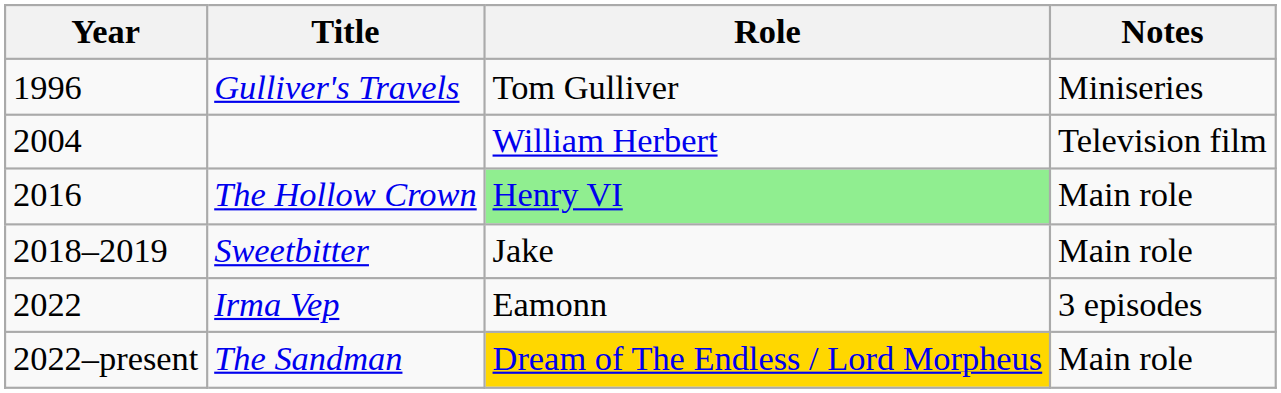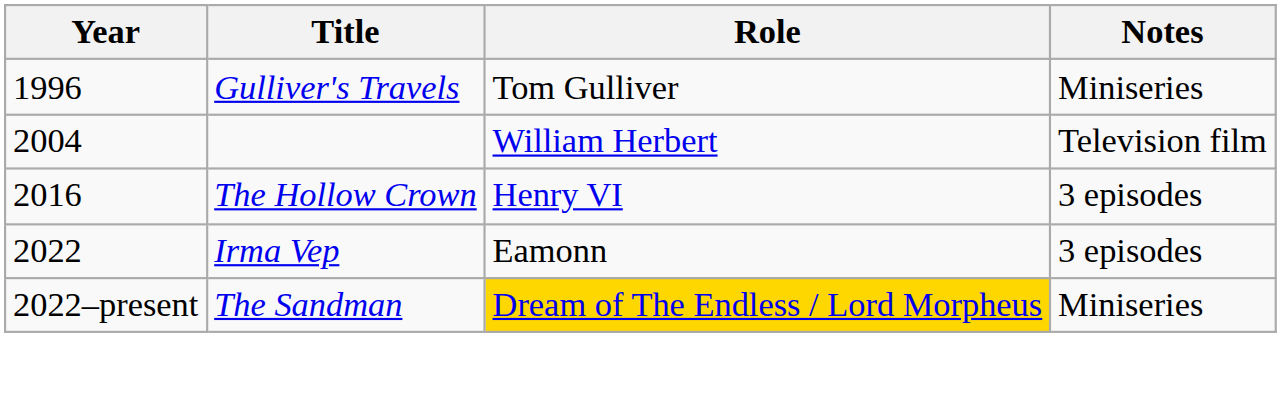 <table class="wikitable sortable">
 <tr>
 <th>Year</th>
 <th>Title</th>
 <th>Role</th>
 <th class="unsortable">Notes</th>
 </tr>
 <tr>
 <td>1996</td>
 <td><em><a href='#'>Gulliver's Travels</a></em></td>
 <td>Tom Gulliver</td>
 <td>Miniseries</td>
 </tr>
 <tr>
 <td>2004</td>
 <td><em></em></td>
 <td><a href='#'>William Herbert</a></td>
 <td>Television film</td>
 </tr>
 <tr>
 <td>2016</td>
 <td><em><a href='#'>The Hollow Crown</a></em></td>
-<td style="background: lightgreen;"><a href='#'>Henry VI</a></td>
-<td>Main role</td>
-</tr>
-<tr>
-<td>2018–2019</td>
-<td><em><a href='#'>Sweetbitter</a></em></td>
-<td>Jake</td>
-<td>Main role</td>
+<td><a href='#'>Henry VI</a></td>
+<td>3 episodes</td>
 </tr>
 <tr>
 <td>2022</td>
 <td><em><a href='#'>Irma Vep</a></em></td>
 <td>Eamonn</td>
 <td>3 episodes</td>
 </tr>
 <tr>
 <td>2022–present</td>
 <td><em><a href='#'>The Sandman</a></em></td>
 <td style="background: gold;"><a href='#'>Dream of The Endless / Lord Morpheus</a></td>
-<td>Main role</td>
+<td>Miniseries</td>
 </tr>
 </table>
